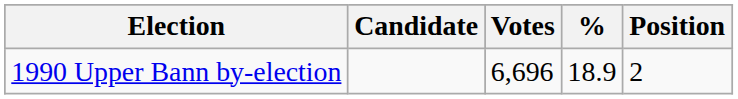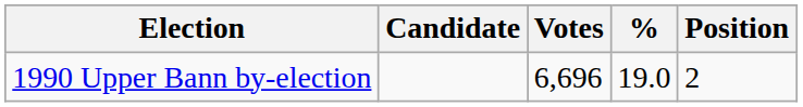 <table class="wikitable sortable">
 <tr>
 <th>Election</th>
 <th>Candidate</th>
 <th>Votes</th>
 <th>%</th>
 <th>Position</th>
 </tr>
 <tr>
 <td><a href='#'>1990 Upper Bann by-election</a></td>
 <td></td>
 <td>6,696</td>
-<td>18.9</td>
+<td>19.0</td>
 <td>2</td>
 </tr>
 </table>
